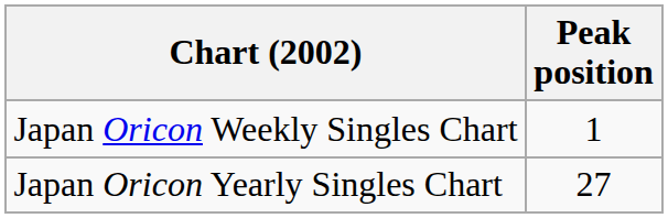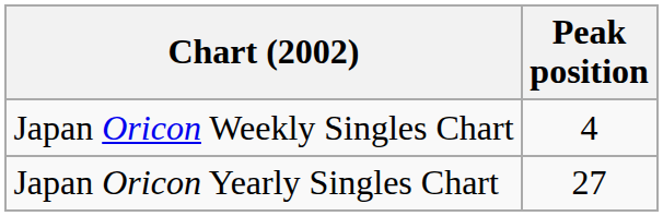 <table class="wikitable sortable">
 <tr>
 <th>Chart (2002)</th>
 <th>Peak<br>position</th>
 </tr>
 <tr>
 <td>Japan <em><a href='#'>Oricon</a></em> Weekly Singles Chart</td>
-<td align="center">1</td>
+<td align="center">4</td>
 </tr>
 <tr>
 <td>Japan <em>Oricon</em> Yearly Singles Chart</td>
 <td align="center">27</td>
 </tr>
 </table>
